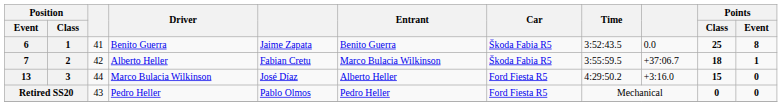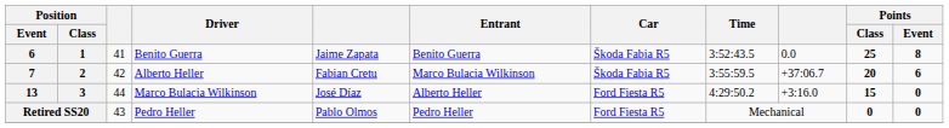 <table class="wikitable" width=85% style="font-size: 85%;">
 <tr>
 <th colspan="2">Position</th>
 <th rowspan="2"></th>
 <th rowspan="2">Driver</th>
 <th rowspan="2"></th>
 <th rowspan="2">Entrant</th>
 <th rowspan="2">Car</th>
 <th rowspan="2">Time</th>
 <th rowspan="2"></th>
 <th colspan="2">Points</th>
 </tr>
 <tr>
 <th>Event</th>
 <th>Class</th>
 <th>Class</th>
 <th>Event</th>
 </tr>
 <tr>
 <th>6</th>
 <th>1</th>
 <td align="center">41</td>
 <td><a href='#'>Benito Guerra</a></td>
 <td nowrap><a href='#'>Jaime Zapata</a></td>
 <td><a href='#'>Benito Guerra</a></td>
 <td nowrap><a href='#'>Škoda Fabia R5</a></td>
 <td>3:52:43.5</td>
 <td>0.0</td>
 <td align="center"><strong>25</strong></td>
 <td align="center"><strong>8</strong></td>
 </tr>
 <tr>
 <th>7</th>
 <th>2</th>
 <td align="center">42</td>
 <td><a href='#'>Alberto Heller</a></td>
 <td><a href='#'>Fabian Cretu</a></td>
 <td nowrap><a href='#'>Marco Bulacia Wilkinson</a></td>
 <td><a href='#'>Škoda Fabia R5</a></td>
 <td>3:55:59.5</td>
 <td>+37:06.7</td>
-<td align="center"><strong>18</strong></td>
-<td align="center"><strong>1</strong></td>
+<td align="center"><strong>20</strong></td>
+<td align="center"><strong>6</strong></td>
 </tr>
 <tr>
 <th>13</th>
 <th>3</th>
 <td align="center">44</td>
 <td nowrap><a href='#'>Marco Bulacia Wilkinson</a></td>
 <td><a href='#'>José Díaz</a></td>
 <td><a href='#'>Alberto Heller</a></td>
 <td nowrap><a href='#'>Ford Fiesta R5</a></td>
 <td>4:29:50.2</td>
 <td>+3:16.0</td>
 <td align="center"><strong>15</strong></td>
 <td align="center"><strong>0</strong></td>
 </tr>
 <tr>
 <th colspan="2" nowrap>Retired SS20</th>
 <td align="center">43</td>
 <td><a href='#'>Pedro Heller</a></td>
 <td><a href='#'>Pablo Olmos</a></td>
 <td><a href='#'>Pedro Heller</a></td>
 <td><a href='#'>Ford Fiesta R5</a></td>
 <td align="center" colspan="2">Mechanical</td>
 <td align="center"><strong>0</strong></td>
 <td align="center"><strong>0</strong></td>
 </tr>
 <tr>
 </tr>
 </table>
